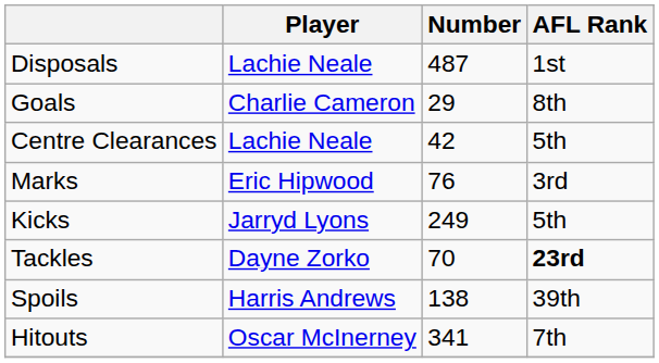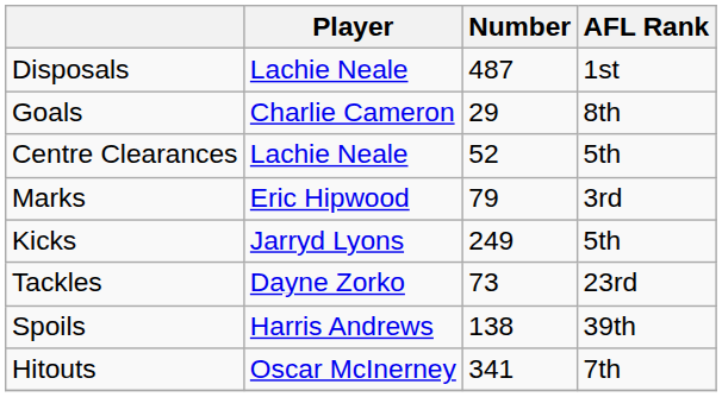 <table class="wikitable">
 <tr>
 <th></th>
 <th>Player</th>
 <th>Number</th>
 <th>AFL Rank</th>
 </tr>
 <tr>
 <td>Disposals</td>
 <td><a href='#'>Lachie Neale</a></td>
 <td>487</td>
 <td>1st</td>
 </tr>
 <tr>
 <td>Goals</td>
 <td><a href='#'>Charlie Cameron</a></td>
 <td>29</td>
 <td>8th</td>
 </tr>
 <tr>
 <td>Centre Clearances</td>
 <td><a href='#'>Lachie Neale</a></td>
-<td>42</td>
+<td>52</td>
 <td>5th</td>
 </tr>
 <tr>
 <td>Marks</td>
 <td><a href='#'>Eric Hipwood</a></td>
-<td>76</td>
+<td>79</td>
 <td>3rd</td>
 </tr>
 <tr>
 <td>Kicks</td>
 <td><a href='#'>Jarryd Lyons</a></td>
 <td>249</td>
 <td>5th</td>
 </tr>
 <tr>
 <td>Tackles</td>
 <td><a href='#'>Dayne Zorko</a></td>
-<td>70</td>
-<td><strong>23rd</strong></td>
+<td>73</td>
+<td>23rd</td>
 </tr>
 <tr>
 <td>Spoils</td>
 <td><a href='#'>Harris Andrews</a></td>
 <td>138</td>
 <td>39th</td>
 </tr>
 <tr>
 <td>Hitouts</td>
 <td><a href='#'>Oscar McInerney</a></td>
 <td>341</td>
 <td>7th</td>
 </tr>
 <tr>
 </tr>
 </table>
